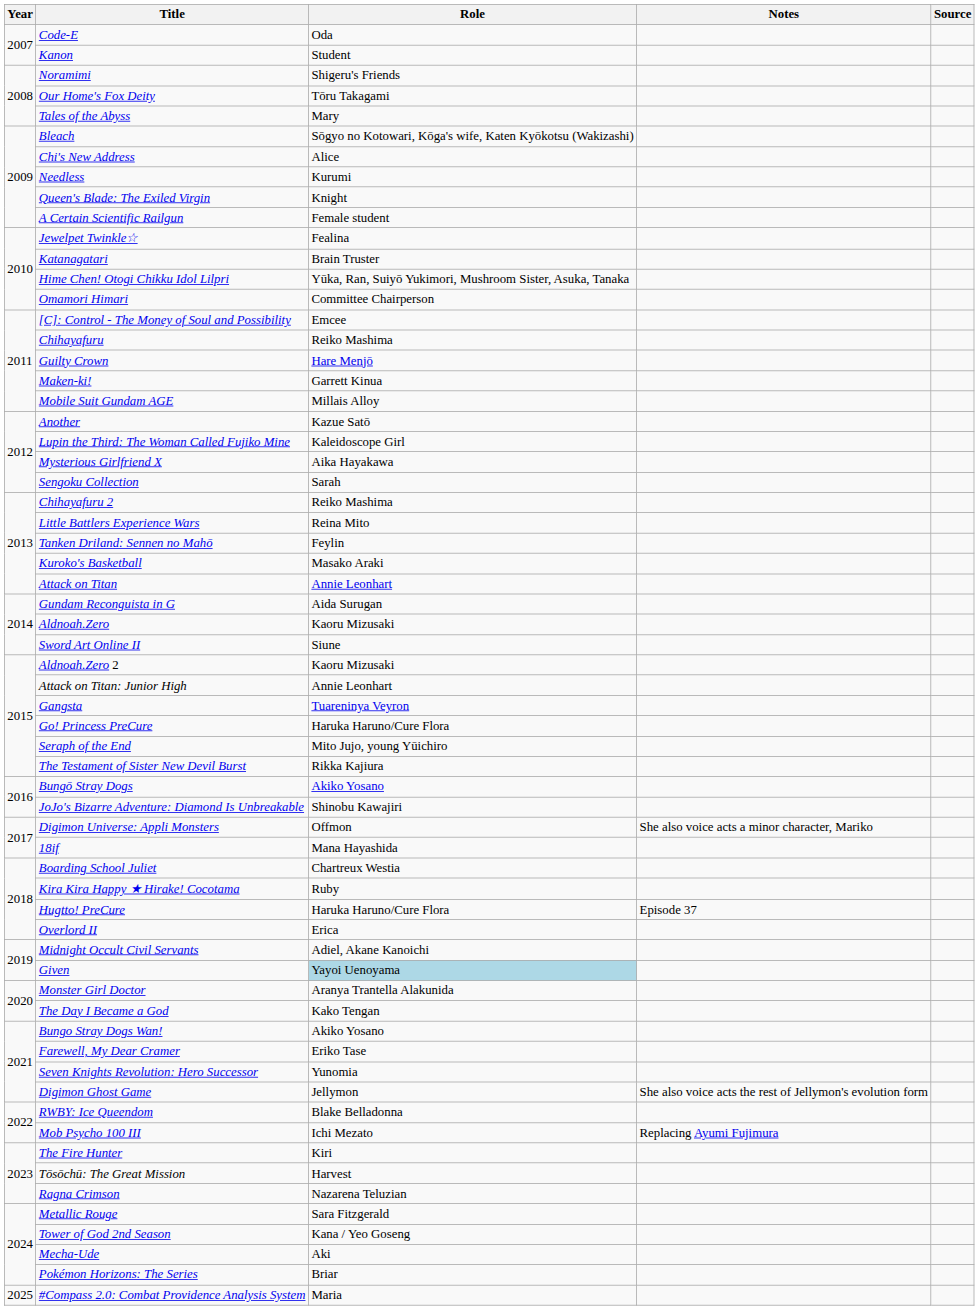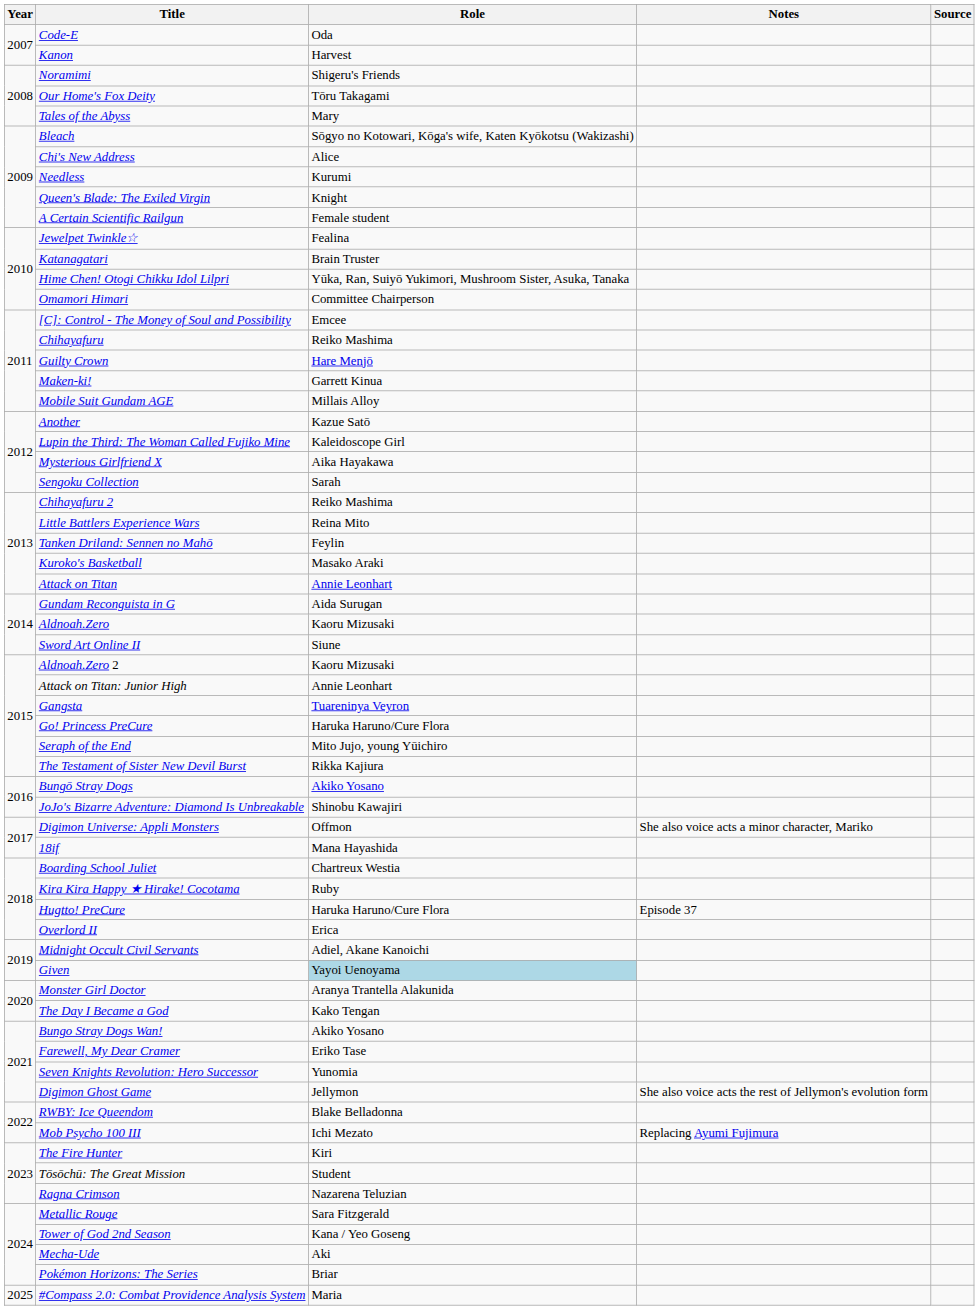 <table class="wikitable">
 <tr>
 <th>Year</th>
 <th>Title</th>
 <th>Role</th>
 <th>Notes</th>
 <th>Source</th>
 </tr>
 <tr>
 <td rowspan="2">2007</td>
 <td><em><a href='#'>Code-E</a></em></td>
 <td>Oda</td>
 <td></td>
 <td></td>
 </tr>
 <tr>
 <td><em><a href='#'>Kanon</a></em></td>
-<td>Student</td>
+<td>Harvest</td>
 <td></td>
 <td></td>
 </tr>
 <tr>
 <td rowspan="3">2008</td>
 <td><em><a href='#'>Noramimi</a></em></td>
 <td>Shigeru's Friends</td>
 <td></td>
 <td></td>
 </tr>
 <tr>
 <td><em><a href='#'>Our Home's Fox Deity</a></em></td>
 <td>Tōru Takagami</td>
 <td></td>
 <td></td>
 </tr>
 <tr>
 <td><em><a href='#'>Tales of the Abyss</a></em></td>
 <td>Mary</td>
 <td></td>
 <td></td>
 </tr>
 <tr>
 <td rowspan="5">2009</td>
 <td><em><a href='#'>Bleach</a></em></td>
 <td>Sōgyo no Kotowari, Kōga's wife, Katen Kyōkotsu (Wakizashi)</td>
 <td></td>
 <td></td>
 </tr>
 <tr>
 <td><em><a href='#'>Chi's New Address</a></em></td>
 <td>Alice</td>
 <td></td>
 <td></td>
 </tr>
 <tr>
 <td><em><a href='#'>Needless</a></em></td>
 <td>Kurumi</td>
 <td></td>
 <td></td>
 </tr>
 <tr>
 <td><em><a href='#'>Queen's Blade: The Exiled Virgin</a></em></td>
 <td>Knight</td>
 <td></td>
 <td></td>
 </tr>
 <tr>
 <td><em><a href='#'>A Certain Scientific Railgun</a></em></td>
 <td>Female student</td>
 <td></td>
 <td></td>
 </tr>
 <tr>
 <td rowspan="4">2010</td>
 <td><em><a href='#'>Jewelpet Twinkle☆</a></em></td>
 <td>Fealina</td>
 <td></td>
 <td></td>
 </tr>
 <tr>
 <td><em><a href='#'>Katanagatari</a></em></td>
 <td>Brain Truster</td>
 <td></td>
 <td></td>
 </tr>
 <tr>
 <td><em><a href='#'>Hime Chen! Otogi Chikku Idol Lilpri</a></em></td>
 <td>Yūka, Ran, Suiyō Yukimori, Mushroom Sister, Asuka, Tanaka</td>
 <td></td>
 <td></td>
 </tr>
 <tr>
 <td><em><a href='#'>Omamori Himari</a></em></td>
 <td>Committee Chairperson</td>
 <td></td>
 <td></td>
 </tr>
 <tr>
 <td rowspan="5">2011</td>
 <td><em><a href='#'>[C]: Control - The Money of Soul and Possibility</a></em></td>
 <td>Emcee</td>
 <td></td>
 <td></td>
 </tr>
 <tr>
 <td><em><a href='#'>Chihayafuru</a></em></td>
 <td>Reiko Mashima</td>
 <td></td>
 <td></td>
 </tr>
 <tr>
 <td><em><a href='#'>Guilty Crown</a></em></td>
 <td><a href='#'>Hare Menjō</a></td>
 <td></td>
 <td></td>
 </tr>
 <tr>
 <td><em><a href='#'>Maken-ki!</a></em></td>
 <td>Garrett Kinua</td>
 <td></td>
 <td></td>
 </tr>
 <tr>
 <td><em><a href='#'>Mobile Suit Gundam AGE</a></em></td>
 <td>Millais Alloy</td>
 <td></td>
 <td></td>
 </tr>
 <tr>
 <td rowspan="4">2012</td>
 <td><em><a href='#'>Another</a></em></td>
 <td>Kazue Satō</td>
 <td></td>
 <td></td>
 </tr>
 <tr>
 <td><em><a href='#'>Lupin the Third: The Woman Called Fujiko Mine</a></em></td>
 <td>Kaleidoscope Girl</td>
 <td></td>
 <td></td>
 </tr>
 <tr>
 <td><em><a href='#'>Mysterious Girlfriend X</a></em></td>
 <td>Aika Hayakawa</td>
 <td></td>
 <td></td>
 </tr>
 <tr>
 <td><em><a href='#'>Sengoku Collection</a></em></td>
 <td>Sarah</td>
 <td></td>
 <td></td>
 </tr>
 <tr>
 <td rowspan="5">2013</td>
 <td><em><a href='#'>Chihayafuru 2</a></em></td>
 <td>Reiko Mashima</td>
 <td></td>
 <td></td>
 </tr>
 <tr>
 <td><em><a href='#'>Little Battlers Experience Wars</a></em></td>
 <td>Reina Mito</td>
 <td></td>
 <td></td>
 </tr>
 <tr>
 <td><em><a href='#'>Tanken Driland: Sennen no Mahō</a></em></td>
 <td>Feylin</td>
 <td></td>
 <td></td>
 </tr>
 <tr>
 <td><em><a href='#'>Kuroko's Basketball</a></em></td>
 <td>Masako Araki</td>
 <td></td>
 <td></td>
 </tr>
 <tr>
 <td><em><a href='#'>Attack on Titan</a></em></td>
 <td><a href='#'>Annie Leonhart</a></td>
 <td></td>
 <td></td>
 </tr>
 <tr>
 <td rowspan="3">2014</td>
 <td><em><a href='#'>Gundam Reconguista in G</a></em></td>
 <td>Aida Surugan</td>
 <td></td>
 <td></td>
 </tr>
 <tr>
 <td><em><a href='#'>Aldnoah.Zero</a></em></td>
 <td>Kaoru Mizusaki</td>
 <td></td>
 <td></td>
 </tr>
 <tr>
 <td><em><a href='#'>Sword Art Online II</a></em></td>
 <td>Siune</td>
 <td></td>
 <td></td>
 </tr>
 <tr>
 <td rowspan="6">2015</td>
 <td><em><a href='#'>Aldnoah.Zero</a></em> 2</td>
 <td>Kaoru Mizusaki</td>
 <td></td>
 <td></td>
 </tr>
 <tr>
 <td><em>Attack on Titan: Junior High</em></td>
 <td>Annie Leonhart</td>
 <td></td>
 <td></td>
 </tr>
 <tr>
 <td><em><a href='#'>Gangsta</a></em></td>
 <td><a href='#'>Tuareninya Veyron</a></td>
 <td></td>
 <td></td>
 </tr>
 <tr>
 <td><em><a href='#'>Go! Princess PreCure</a></em></td>
 <td>Haruka Haruno/Cure Flora</td>
 <td></td>
 <td></td>
 </tr>
 <tr>
 <td><em><a href='#'>Seraph of the End</a></em></td>
 <td>Mito Jujo, young Yūichiro</td>
 <td></td>
 <td></td>
 </tr>
 <tr>
 <td><em><a href='#'>The Testament of Sister New Devil Burst</a></em></td>
 <td>Rikka Kajiura</td>
 <td></td>
 <td></td>
 </tr>
 <tr>
 <td rowspan="2">2016</td>
 <td><em><a href='#'>Bungō Stray Dogs</a></em></td>
 <td><a href='#'>Akiko Yosano</a></td>
 <td></td>
 <td></td>
 </tr>
 <tr>
 <td><em><a href='#'>JoJo's Bizarre Adventure: Diamond Is Unbreakable</a></em></td>
 <td>Shinobu Kawajiri</td>
 <td></td>
 <td></td>
 </tr>
 <tr>
 <td rowspan="2">2017</td>
 <td><em><a href='#'>Digimon Universe: Appli Monsters</a></em></td>
 <td>Offmon</td>
 <td>She also voice acts a minor character, Mariko</td>
 <td></td>
 </tr>
 <tr>
 <td><em><a href='#'>18if</a></em></td>
 <td>Mana Hayashida</td>
 <td></td>
 <td></td>
 </tr>
 <tr>
 <td rowspan="4">2018</td>
 <td><em><a href='#'>Boarding School Juliet</a></em></td>
 <td>Chartreux Westia</td>
 <td></td>
 <td></td>
 </tr>
 <tr>
 <td><em><a href='#'>Kira Kira Happy ★ Hirake! Cocotama</a></em></td>
 <td>Ruby</td>
 <td></td>
 <td></td>
 </tr>
 <tr>
 <td><em><a href='#'>Hugtto! PreCure</a></em></td>
 <td>Haruka Haruno/Cure Flora</td>
 <td>Episode 37</td>
 <td></td>
 </tr>
 <tr>
 <td><em><a href='#'>Overlord II</a></em></td>
 <td>Erica</td>
 <td></td>
 <td></td>
 </tr>
 <tr>
 <td rowspan="2">2019</td>
 <td><em><a href='#'>Midnight Occult Civil Servants</a></em></td>
 <td>Adiel, Akane Kanoichi</td>
 <td></td>
 <td></td>
 </tr>
 <tr>
 <td><em><a href='#'>Given</a></em></td>
 <td style="background: lightblue;">Yayoi Uenoyama</td>
 <td></td>
 <td></td>
 </tr>
 <tr>
 <td rowspan="2">2020</td>
 <td><em><a href='#'>Monster Girl Doctor</a></em></td>
 <td>Aranya Trantella Alakunida</td>
 <td></td>
 <td></td>
 </tr>
 <tr>
 <td><em><a href='#'>The Day I Became a God</a></em></td>
 <td>Kako Tengan</td>
 <td></td>
 <td></td>
 </tr>
 <tr>
 <td rowspan="4">2021</td>
 <td><em><a href='#'>Bungo Stray Dogs Wan!</a></em></td>
 <td>Akiko Yosano</td>
 <td></td>
 <td></td>
 </tr>
 <tr>
 <td><em><a href='#'>Farewell, My Dear Cramer</a></em></td>
 <td>Eriko Tase</td>
 <td></td>
 <td></td>
 </tr>
 <tr>
 <td><em><a href='#'>Seven Knights Revolution: Hero Successor</a></em></td>
 <td>Yunomia</td>
 <td></td>
 <td></td>
 </tr>
 <tr>
 <td><em><a href='#'>Digimon Ghost Game</a></em></td>
 <td>Jellymon</td>
 <td>She also voice acts the rest of Jellymon's evolution form</td>
 <td></td>
 </tr>
 <tr>
 <td rowspan="2">2022</td>
 <td><em><a href='#'>RWBY: Ice Queendom</a></em></td>
 <td>Blake Belladonna</td>
 <td></td>
 <td></td>
 </tr>
 <tr>
 <td><em><a href='#'>Mob Psycho 100 III</a></em></td>
 <td>Ichi Mezato</td>
 <td>Replacing <a href='#'>Ayumi Fujimura</a></td>
 <td></td>
 </tr>
 <tr>
 <td rowspan="3">2023</td>
 <td><em><a href='#'>The Fire Hunter</a></em></td>
 <td>Kiri</td>
 <td></td>
 <td></td>
 </tr>
 <tr>
 <td><em>Tōsōchū: The Great Mission</em></td>
-<td>Harvest</td>
+<td>Student</td>
 <td></td>
 <td></td>
 </tr>
 <tr>
 <td><em><a href='#'>Ragna Crimson</a></em></td>
 <td>Nazarena Teluzian</td>
 <td></td>
 <td></td>
 </tr>
 <tr>
 <td rowspan="4">2024</td>
 <td><em><a href='#'>Metallic Rouge</a></em></td>
 <td>Sara Fitzgerald</td>
 <td></td>
 <td></td>
 </tr>
 <tr>
 <td><em><a href='#'>Tower of God 2nd Season</a></em></td>
 <td>Kana / Yeo Goseng</td>
 <td></td>
 <td></td>
 </tr>
 <tr>
 <td><em><a href='#'>Mecha-Ude</a></em></td>
 <td>Aki</td>
 <td></td>
 <td></td>
 </tr>
 <tr>
 <td><em><a href='#'>Pokémon Horizons: The Series</a></em></td>
 <td>Briar</td>
 <td></td>
 <td></td>
 </tr>
 <tr>
 <td rowspan="1">2025</td>
 <td><em><a href='#'>#Compass 2.0: Combat Providence Analysis System</a></em></td>
 <td>Maria</td>
 <td></td>
 <td></td>
 </tr>
 </table>
